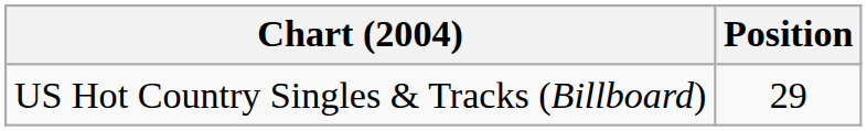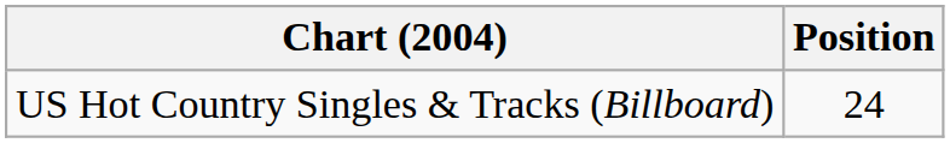 <table class="wikitable">
 <tr>
 <th>Chart (2004)</th>
 <th>Position</th>
 </tr>
 <tr>
 <td>US Hot Country Singles & Tracks (<em>Billboard</em>)</td>
-<td align="center">29</td>
+<td align="center">24</td>
 </tr>
 </table>
